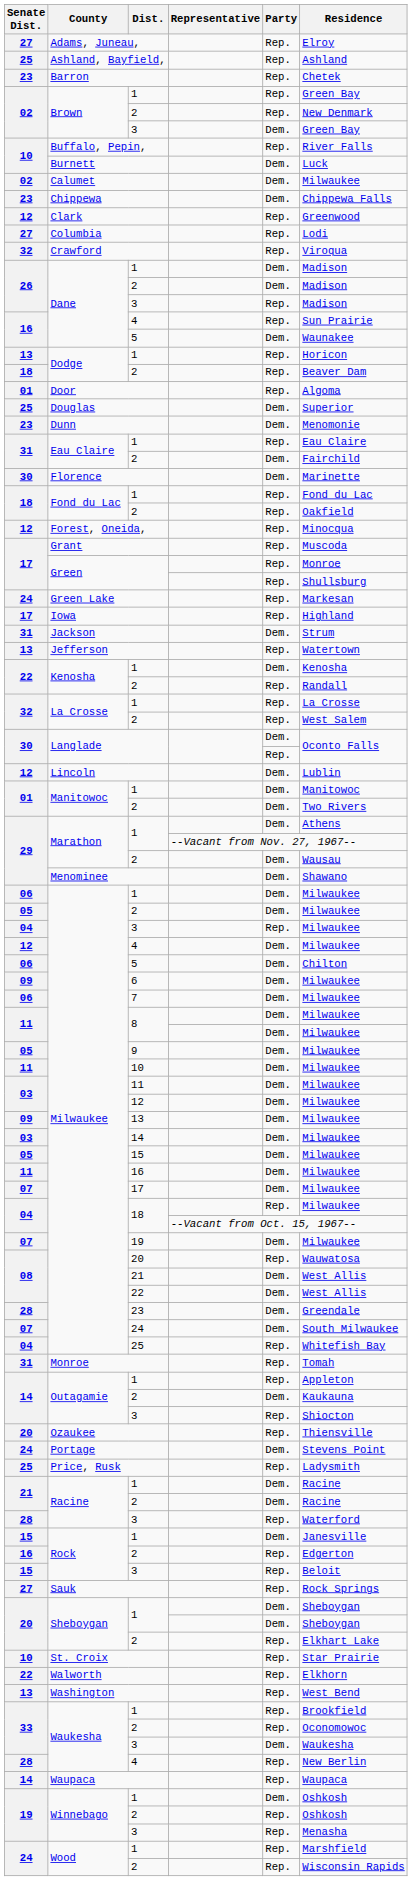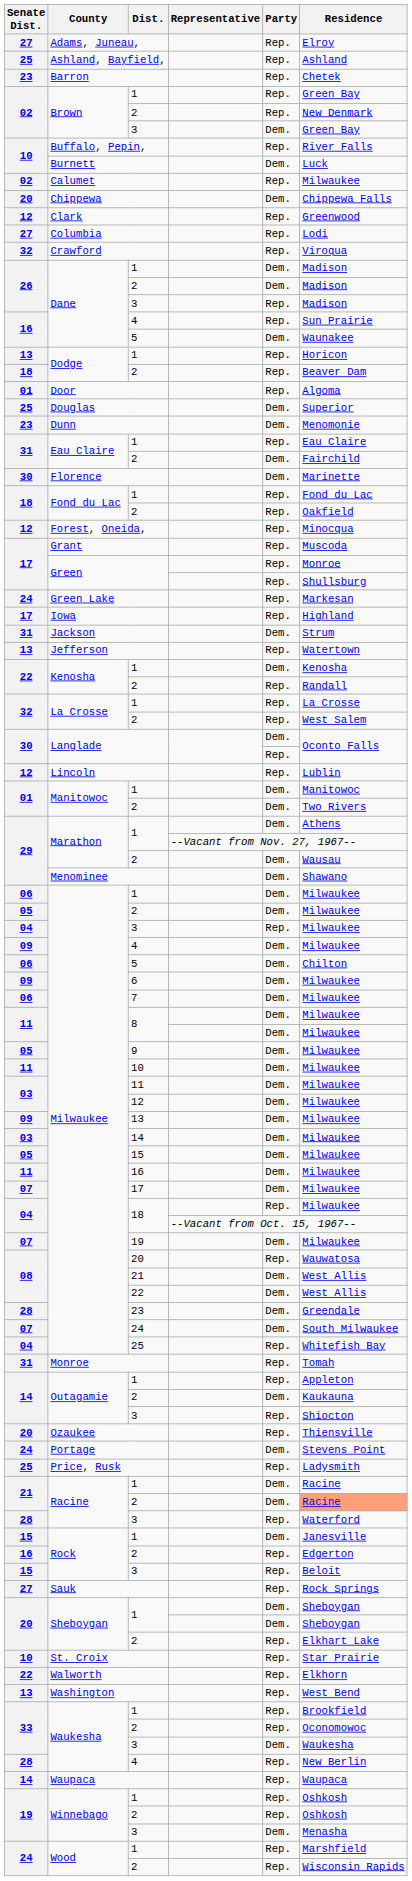 <table class="wikitable sortable">
 <tr>
 <th>Senate<br>Dist.</th>
 <th>County</th>
 <th>Dist.</th>
 <th>Representative</th>
 <th>Party</th>
 <th>Residence</th>
 </tr>
 <tr>
 <th><a href='#'>27</a></th>
 <td text-align="left" colspan="2"><a href='#'>Adams</a>, <a href='#'>Juneau</a>, </td>
 <td></td>
 <td>Rep.</td>
 <td><a href='#'>Elroy</a></td>
 </tr>
 <tr>
 <th><a href='#'>25</a></th>
 <td text-align="left" colspan="2"><a href='#'>Ashland</a>, <a href='#'>Bayfield</a>, </td>
 <td></td>
 <td>Rep.</td>
 <td><a href='#'>Ashland</a></td>
 </tr>
 <tr>
 <th><a href='#'>23</a></th>
 <td text-align="left" colspan="2"><a href='#'>Barron</a> </td>
 <td></td>
 <td>Rep.</td>
 <td><a href='#'>Chetek</a></td>
 </tr>
 <tr>
 <th rowspan="3"><a href='#'>02</a></th>
 <td text-align="left" rowspan="3"><a href='#'>Brown</a></td>
 <td>1</td>
 <td></td>
 <td>Rep.</td>
 <td><a href='#'>Green Bay</a></td>
 </tr>
 <tr>
 <td>2</td>
 <td></td>
 <td>Rep.</td>
 <td><a href='#'>New Denmark</a></td>
 </tr>
 <tr>
 <td>3</td>
 <td></td>
 <td>Dem.</td>
 <td><a href='#'>Green Bay</a></td>
 </tr>
 <tr>
 <th rowspan="2"><a href='#'>10</a></th>
 <td text-align="left" colspan="2"><a href='#'>Buffalo</a>, <a href='#'>Pepin</a>, </td>
 <td></td>
 <td>Rep.</td>
 <td><a href='#'>River Falls</a></td>
 </tr>
 <tr>
 <td text-align="left" colspan="2"><a href='#'>Burnett</a> </td>
 <td></td>
 <td>Dem.</td>
 <td><a href='#'>Luck</a></td>
 </tr>
 <tr>
 <th><a href='#'>02</a></th>
 <td text-align="left" colspan="2"><a href='#'>Calumet</a></td>
 <td></td>
-<td>Dem.</td>
+<td>Rep.</td>
 <td><a href='#'>Milwaukee</a></td>
 </tr>
 <tr>
-<th><a href='#'>23</a></th>
+<th><a href='#'>20</a></th>
 <td text-align="left" colspan="2"><a href='#'>Chippewa</a></td>
 <td></td>
 <td>Dem.</td>
 <td><a href='#'>Chippewa Falls</a></td>
 </tr>
 <tr>
 <th><a href='#'>12</a></th>
 <td text-align="left" colspan="2"><a href='#'>Clark</a></td>
 <td></td>
 <td>Rep.</td>
 <td><a href='#'>Greenwood</a></td>
 </tr>
 <tr>
 <th><a href='#'>27</a></th>
 <td text-align="left" colspan="2"><a href='#'>Columbia</a></td>
 <td></td>
 <td>Rep.</td>
 <td><a href='#'>Lodi</a></td>
 </tr>
 <tr>
 <th><a href='#'>32</a></th>
 <td text-align="left" colspan="2"><a href='#'>Crawford</a> </td>
 <td></td>
 <td>Rep.</td>
 <td><a href='#'>Viroqua</a></td>
 </tr>
 <tr>
 <th rowspan="3"><a href='#'>26</a></th>
 <td text-align="left" rowspan="5"><a href='#'>Dane</a></td>
 <td>1</td>
 <td></td>
 <td>Dem.</td>
 <td><a href='#'>Madison</a></td>
 </tr>
 <tr>
 <td>2</td>
 <td></td>
 <td>Dem.</td>
 <td><a href='#'>Madison</a></td>
 </tr>
 <tr>
 <td>3</td>
 <td></td>
 <td>Rep.</td>
 <td><a href='#'>Madison</a></td>
 </tr>
 <tr>
 <th rowspan="2"><a href='#'>16</a></th>
 <td>4</td>
 <td></td>
 <td>Rep.</td>
 <td><a href='#'>Sun Prairie</a></td>
 </tr>
 <tr>
 <td>5</td>
 <td></td>
 <td>Dem.</td>
 <td><a href='#'>Waunakee</a></td>
 </tr>
 <tr>
 <th><a href='#'>13</a></th>
 <td text-align="left" rowspan="2"><a href='#'>Dodge</a></td>
 <td>1</td>
 <td></td>
 <td>Rep.</td>
 <td><a href='#'>Horicon</a></td>
 </tr>
 <tr>
 <th><a href='#'>18</a></th>
 <td>2</td>
 <td></td>
 <td>Rep.</td>
 <td><a href='#'>Beaver Dam</a></td>
 </tr>
 <tr>
 <th><a href='#'>01</a></th>
 <td text-align="left" colspan="2"><a href='#'>Door</a> </td>
 <td></td>
 <td>Rep.</td>
 <td><a href='#'>Algoma</a></td>
 </tr>
 <tr>
 <th><a href='#'>25</a></th>
 <td text-align="left" colspan="2"><a href='#'>Douglas</a></td>
 <td></td>
 <td>Dem.</td>
 <td><a href='#'>Superior</a></td>
 </tr>
 <tr>
 <th><a href='#'>23</a></th>
 <td text-align="left" colspan="2"><a href='#'>Dunn</a></td>
 <td></td>
 <td>Dem.</td>
 <td><a href='#'>Menomonie</a></td>
 </tr>
 <tr>
 <th rowspan="2"><a href='#'>31</a></th>
 <td text-align="left" rowspan="2"><a href='#'>Eau Claire</a></td>
 <td>1</td>
 <td></td>
 <td>Rep.</td>
 <td><a href='#'>Eau Claire</a></td>
 </tr>
 <tr>
 <td>2</td>
 <td></td>
 <td>Dem.</td>
 <td><a href='#'>Fairchild</a></td>
 </tr>
 <tr>
 <th><a href='#'>30</a></th>
 <td text-align="left" colspan="2"><a href='#'>Florence</a> </td>
 <td></td>
 <td>Dem.</td>
 <td><a href='#'>Marinette</a></td>
 </tr>
 <tr>
 <th rowspan="2"><a href='#'>18</a></th>
 <td text-align="left" rowspan="2"><a href='#'>Fond du Lac</a></td>
 <td>1</td>
 <td></td>
 <td>Rep.</td>
 <td><a href='#'>Fond du Lac</a></td>
 </tr>
 <tr>
 <td>2</td>
 <td></td>
 <td>Rep.</td>
 <td><a href='#'>Oakfield</a></td>
 </tr>
 <tr>
 <th><a href='#'>12</a></th>
 <td text-align="left" colspan="2"><a href='#'>Forest</a>, <a href='#'>Oneida</a>, </td>
 <td></td>
 <td>Rep.</td>
 <td><a href='#'>Minocqua</a></td>
 </tr>
 <tr>
 <th rowspan="3"><a href='#'>17</a></th>
 <td text-align="left" colspan="2"><a href='#'>Grant</a></td>
 <td></td>
 <td>Rep.</td>
 <td><a href='#'>Muscoda</a></td>
 </tr>
 <tr>
 <td rowspan="2" text-align="left" colspan="2"><a href='#'>Green</a> </td>
 <td> </td>
 <td>Rep.</td>
 <td><a href='#'>Monroe</a></td>
 </tr>
 <tr>
 <td> </td>
 <td>Rep.</td>
 <td><a href='#'>Shullsburg</a></td>
 </tr>
 <tr>
 <th><a href='#'>24</a></th>
 <td text-align="left" colspan="2"><a href='#'>Green Lake</a> </td>
 <td></td>
 <td>Rep.</td>
 <td><a href='#'>Markesan</a></td>
 </tr>
 <tr>
 <th><a href='#'>17</a></th>
 <td text-align="left" colspan="2"><a href='#'>Iowa</a> </td>
 <td></td>
 <td>Rep.</td>
 <td><a href='#'>Highland</a></td>
 </tr>
 <tr>
 <th><a href='#'>31</a></th>
 <td text-align="left" colspan="2"><a href='#'>Jackson</a> </td>
 <td></td>
 <td>Dem.</td>
 <td><a href='#'>Strum</a></td>
 </tr>
 <tr>
 <th><a href='#'>13</a></th>
 <td text-align="left" colspan="2"><a href='#'>Jefferson</a></td>
 <td></td>
 <td>Rep.</td>
 <td><a href='#'>Watertown</a></td>
 </tr>
 <tr>
 <th rowspan="2"><a href='#'>22</a></th>
 <td text-align="left" rowspan="2"><a href='#'>Kenosha</a></td>
 <td>1</td>
 <td></td>
 <td>Dem.</td>
 <td><a href='#'>Kenosha</a></td>
 </tr>
 <tr>
 <td>2</td>
 <td></td>
 <td>Rep.</td>
 <td><a href='#'>Randall</a></td>
 </tr>
 <tr>
 <th rowspan="2"><a href='#'>32</a></th>
 <td text-align="left" rowspan="2"><a href='#'>La Crosse</a></td>
 <td>1</td>
 <td></td>
 <td>Rep.</td>
 <td><a href='#'>La Crosse</a></td>
 </tr>
 <tr>
 <td>2</td>
 <td></td>
 <td>Rep.</td>
 <td><a href='#'>West Salem</a></td>
 </tr>
 <tr>
 <th rowspan="2"><a href='#'>30</a></th>
 <td rowspan="2" text-align="left" colspan="2"><a href='#'>Langlade</a> </td>
 <td rowspan="2"></td>
 <td>Dem.</td>
 <td rowspan="2"><a href='#'>Oconto Falls</a></td>
 </tr>
 <tr>
 <td>Rep.</td>
 </tr>
 <tr>
 <th><a href='#'>12</a></th>
 <td text-align="left" colspan="2"><a href='#'>Lincoln</a> </td>
 <td></td>
-<td>Dem.</td>
+<td>Rep.</td>
 <td><a href='#'>Lublin</a></td>
 </tr>
 <tr>
 <th rowspan="2"><a href='#'>01</a></th>
 <td rowspan="2" text-align="left"><a href='#'>Manitowoc</a></td>
 <td>1</td>
 <td></td>
 <td>Dem.</td>
 <td><a href='#'>Manitowoc</a></td>
 </tr>
 <tr>
 <td>2</td>
 <td></td>
 <td>Dem.</td>
 <td><a href='#'>Two Rivers</a></td>
 </tr>
 <tr>
 <th rowspan="4"><a href='#'>29</a></th>
 <td text-align="left" rowspan="3"><a href='#'>Marathon</a></td>
 <td rowspan="2">1</td>
 <td> </td>
 <td>Dem.</td>
 <td><a href='#'>Athens</a></td>
 </tr>
 <tr>
 <td colspan="3"><em>--Vacant from Nov. 27, 1967--</em></td>
 </tr>
 <tr>
 <td>2</td>
 <td></td>
 <td>Dem.</td>
 <td><a href='#'>Wausau</a></td>
 </tr>
 <tr>
 <td text-align="left" colspan="2"><a href='#'>Menominee</a> </td>
 <td></td>
 <td>Dem.</td>
 <td><a href='#'>Shawano</a></td>
 </tr>
 <tr>
 <th><a href='#'>06</a></th>
 <td text-align="left" rowspan="27"><a href='#'>Milwaukee</a></td>
 <td>1</td>
 <td></td>
 <td>Dem.</td>
 <td><a href='#'>Milwaukee</a></td>
 </tr>
 <tr>
 <th><a href='#'>05</a></th>
 <td>2</td>
 <td></td>
 <td>Dem.</td>
 <td><a href='#'>Milwaukee</a></td>
 </tr>
 <tr>
 <th><a href='#'>04</a></th>
 <td>3</td>
 <td></td>
 <td>Rep.</td>
 <td><a href='#'>Milwaukee</a></td>
 </tr>
 <tr>
-<th><a href='#'>12</a></th>
+<th><a href='#'>09</a></th>
 <td>4</td>
 <td></td>
 <td>Dem.</td>
 <td><a href='#'>Milwaukee</a></td>
 </tr>
 <tr>
 <th><a href='#'>06</a></th>
 <td>5</td>
 <td></td>
 <td>Dem.</td>
 <td><a href='#'>Chilton</a></td>
 </tr>
 <tr>
 <th><a href='#'>09</a></th>
 <td>6</td>
 <td></td>
 <td>Dem.</td>
 <td><a href='#'>Milwaukee</a></td>
 </tr>
 <tr>
 <th><a href='#'>06</a></th>
 <td>7</td>
 <td></td>
 <td>Dem.</td>
 <td><a href='#'>Milwaukee</a></td>
 </tr>
 <tr>
 <th rowspan="2"><a href='#'>11</a></th>
 <td rowspan="2">8</td>
 <td> </td>
 <td>Dem.</td>
 <td><a href='#'>Milwaukee</a></td>
 </tr>
 <tr>
 <td> </td>
 <td>Dem.</td>
 <td><a href='#'>Milwaukee</a></td>
 </tr>
 <tr>
 <th><a href='#'>05</a></th>
 <td>9</td>
 <td></td>
 <td>Dem.</td>
 <td><a href='#'>Milwaukee</a></td>
 </tr>
 <tr>
 <th><a href='#'>11</a></th>
 <td>10</td>
 <td></td>
 <td>Dem.</td>
 <td><a href='#'>Milwaukee</a></td>
 </tr>
 <tr>
 <th rowspan="2"><a href='#'>03</a></th>
 <td>11</td>
 <td></td>
 <td>Dem.</td>
 <td><a href='#'>Milwaukee</a></td>
 </tr>
 <tr>
 <td>12</td>
 <td></td>
 <td>Dem.</td>
 <td><a href='#'>Milwaukee</a></td>
 </tr>
 <tr>
 <th><a href='#'>09</a></th>
 <td>13</td>
 <td></td>
 <td>Dem.</td>
 <td><a href='#'>Milwaukee</a></td>
 </tr>
 <tr>
 <th><a href='#'>03</a></th>
 <td>14</td>
 <td></td>
 <td>Dem.</td>
 <td><a href='#'>Milwaukee</a></td>
 </tr>
 <tr>
 <th><a href='#'>05</a></th>
 <td>15</td>
 <td></td>
 <td>Dem.</td>
 <td><a href='#'>Milwaukee</a></td>
 </tr>
 <tr>
 <th><a href='#'>11</a></th>
 <td>16</td>
 <td></td>
 <td>Dem.</td>
 <td><a href='#'>Milwaukee</a></td>
 </tr>
 <tr>
 <th><a href='#'>07</a></th>
 <td>17</td>
 <td></td>
 <td>Dem.</td>
 <td><a href='#'>Milwaukee</a></td>
 </tr>
 <tr>
 <th rowspan="2"><a href='#'>04</a></th>
 <td rowspan="2">18</td>
 <td> </td>
 <td>Rep.</td>
 <td><a href='#'>Milwaukee</a></td>
 </tr>
 <tr>
 <td colspan="3"><em>--Vacant from Oct. 15, 1967--</em></td>
 </tr>
 <tr>
 <th><a href='#'>07</a></th>
 <td>19</td>
 <td></td>
 <td>Dem.</td>
 <td><a href='#'>Milwaukee</a></td>
 </tr>
 <tr>
 <th rowspan="3"><a href='#'>08</a></th>
 <td>20</td>
 <td></td>
 <td>Rep.</td>
 <td><a href='#'>Wauwatosa</a></td>
 </tr>
 <tr>
 <td>21</td>
 <td></td>
 <td>Dem.</td>
 <td><a href='#'>West Allis</a></td>
 </tr>
 <tr>
 <td>22</td>
 <td></td>
 <td>Dem.</td>
 <td><a href='#'>West Allis</a></td>
 </tr>
 <tr>
 <th><a href='#'>28</a></th>
 <td>23</td>
 <td></td>
 <td>Dem.</td>
 <td><a href='#'>Greendale</a></td>
 </tr>
 <tr>
 <th><a href='#'>07</a></th>
 <td>24</td>
 <td></td>
 <td>Dem.</td>
 <td><a href='#'>South Milwaukee</a></td>
 </tr>
 <tr>
 <th><a href='#'>04</a></th>
 <td>25</td>
 <td></td>
 <td>Rep.</td>
 <td><a href='#'>Whitefish Bay</a></td>
 </tr>
 <tr>
 <th><a href='#'>31</a></th>
 <td text-align="left" colspan="2"><a href='#'>Monroe</a></td>
 <td></td>
 <td>Rep.</td>
 <td><a href='#'>Tomah</a></td>
 </tr>
 <tr>
 <th rowspan="3"><a href='#'>14</a></th>
 <td text-align="left" rowspan="3"><a href='#'>Outagamie</a></td>
 <td>1</td>
 <td></td>
 <td>Rep.</td>
 <td><a href='#'>Appleton</a></td>
 </tr>
 <tr>
 <td>2</td>
 <td></td>
 <td>Dem.</td>
 <td><a href='#'>Kaukauna</a></td>
 </tr>
 <tr>
 <td>3</td>
 <td></td>
 <td>Rep.</td>
 <td><a href='#'>Shiocton</a></td>
 </tr>
 <tr>
 <th><a href='#'>20</a></th>
 <td text-align="left" colspan="2"><a href='#'>Ozaukee</a></td>
 <td></td>
 <td>Rep.</td>
 <td><a href='#'>Thiensville</a></td>
 </tr>
 <tr>
 <th><a href='#'>24</a></th>
 <td text-align="left" colspan="2"><a href='#'>Portage</a></td>
 <td></td>
 <td>Dem.</td>
 <td><a href='#'>Stevens Point</a></td>
 </tr>
 <tr>
 <th><a href='#'>25</a></th>
 <td text-align="left" colspan="2"><a href='#'>Price</a>, <a href='#'>Rusk</a> </td>
 <td></td>
 <td>Rep.</td>
 <td><a href='#'>Ladysmith</a></td>
 </tr>
 <tr>
 <th rowspan="2"><a href='#'>21</a></th>
 <td text-align="left" rowspan="3"><a href='#'>Racine</a></td>
 <td>1</td>
 <td></td>
 <td>Dem.</td>
 <td><a href='#'>Racine</a></td>
 </tr>
 <tr>
 <td>2</td>
 <td></td>
 <td>Dem.</td>
-<td><a href='#'>Racine</a></td>
+<td style="background: lightsalmon;"><a href='#'>Racine</a></td>
 </tr>
 <tr>
 <th><a href='#'>28</a></th>
 <td>3</td>
 <td></td>
 <td>Rep.</td>
 <td><a href='#'>Waterford</a></td>
 </tr>
 <tr>
 <th><a href='#'>15</a></th>
 <td text-align="left" rowspan="3"><a href='#'>Rock</a></td>
 <td>1</td>
 <td></td>
 <td>Dem.</td>
 <td><a href='#'>Janesville</a></td>
 </tr>
 <tr>
 <th><a href='#'>16</a></th>
 <td>2</td>
 <td></td>
 <td>Rep.</td>
 <td><a href='#'>Edgerton</a></td>
 </tr>
 <tr>
 <th><a href='#'>15</a></th>
 <td>3</td>
 <td></td>
 <td>Rep.</td>
 <td><a href='#'>Beloit</a></td>
 </tr>
 <tr>
 <th><a href='#'>27</a></th>
 <td text-align="left" colspan="2"><a href='#'>Sauk</a></td>
 <td></td>
 <td>Rep.</td>
 <td><a href='#'>Rock Springs</a></td>
 </tr>
 <tr>
 <th rowspan="3"><a href='#'>20</a></th>
 <td text-align="left" rowspan="3"><a href='#'>Sheboygan</a></td>
 <td rowspan="2">1</td>
 <td> </td>
 <td>Dem.</td>
 <td><a href='#'>Sheboygan</a></td>
 </tr>
 <tr>
 <td> </td>
 <td>Dem.</td>
 <td><a href='#'>Sheboygan</a></td>
 </tr>
 <tr>
 <td>2</td>
 <td></td>
 <td>Rep.</td>
 <td><a href='#'>Elkhart Lake</a></td>
 </tr>
 <tr>
 <th><a href='#'>10</a></th>
 <td text-align="left" colspan="2"><a href='#'>St. Croix</a></td>
 <td></td>
 <td>Rep.</td>
 <td><a href='#'>Star Prairie</a></td>
 </tr>
 <tr>
 <th><a href='#'>22</a></th>
 <td text-align="left" colspan="2"><a href='#'>Walworth</a></td>
 <td></td>
 <td>Rep.</td>
 <td><a href='#'>Elkhorn</a></td>
 </tr>
 <tr>
 <th><a href='#'>13</a></th>
 <td text-align="left" colspan="2"><a href='#'>Washington</a></td>
 <td></td>
 <td>Rep.</td>
 <td><a href='#'>West Bend</a></td>
 </tr>
 <tr>
 <th rowspan="3"><a href='#'>33</a></th>
 <td text-align="left" rowspan="4"><a href='#'>Waukesha</a></td>
 <td>1</td>
 <td></td>
 <td>Rep.</td>
 <td><a href='#'>Brookfield</a></td>
 </tr>
 <tr>
 <td>2</td>
 <td></td>
 <td>Rep.</td>
 <td><a href='#'>Oconomowoc</a></td>
 </tr>
 <tr>
 <td>3</td>
 <td></td>
 <td>Dem.</td>
 <td><a href='#'>Waukesha</a></td>
 </tr>
 <tr>
 <th><a href='#'>28</a></th>
 <td>4</td>
 <td></td>
 <td>Rep.</td>
 <td><a href='#'>New Berlin</a></td>
 </tr>
 <tr>
 <th><a href='#'>14</a></th>
 <td text-align="left" colspan="2"><a href='#'>Waupaca</a></td>
 <td></td>
 <td>Rep.</td>
 <td><a href='#'>Waupaca</a></td>
 </tr>
 <tr>
 <th rowspan="3"><a href='#'>19</a></th>
 <td text-align="left" rowspan="3"><a href='#'>Winnebago</a></td>
 <td>1</td>
 <td></td>
-<td>Dem.</td>
+<td>Rep.</td>
 <td><a href='#'>Oshkosh</a></td>
 </tr>
 <tr>
 <td>2</td>
 <td></td>
 <td>Rep.</td>
 <td><a href='#'>Oshkosh</a></td>
 </tr>
 <tr>
 <td>3</td>
 <td></td>
-<td>Rep.</td>
+<td>Dem.</td>
 <td><a href='#'>Menasha</a></td>
 </tr>
 <tr>
 <th rowspan="2"><a href='#'>24</a></th>
 <td text-align="left" rowspan="2"><a href='#'>Wood</a></td>
 <td>1</td>
 <td></td>
 <td>Rep.</td>
 <td><a href='#'>Marshfield</a></td>
 </tr>
 <tr>
 <td>2</td>
 <td></td>
 <td>Rep.</td>
 <td><a href='#'>Wisconsin Rapids</a></td>
 </tr>
 </table>
